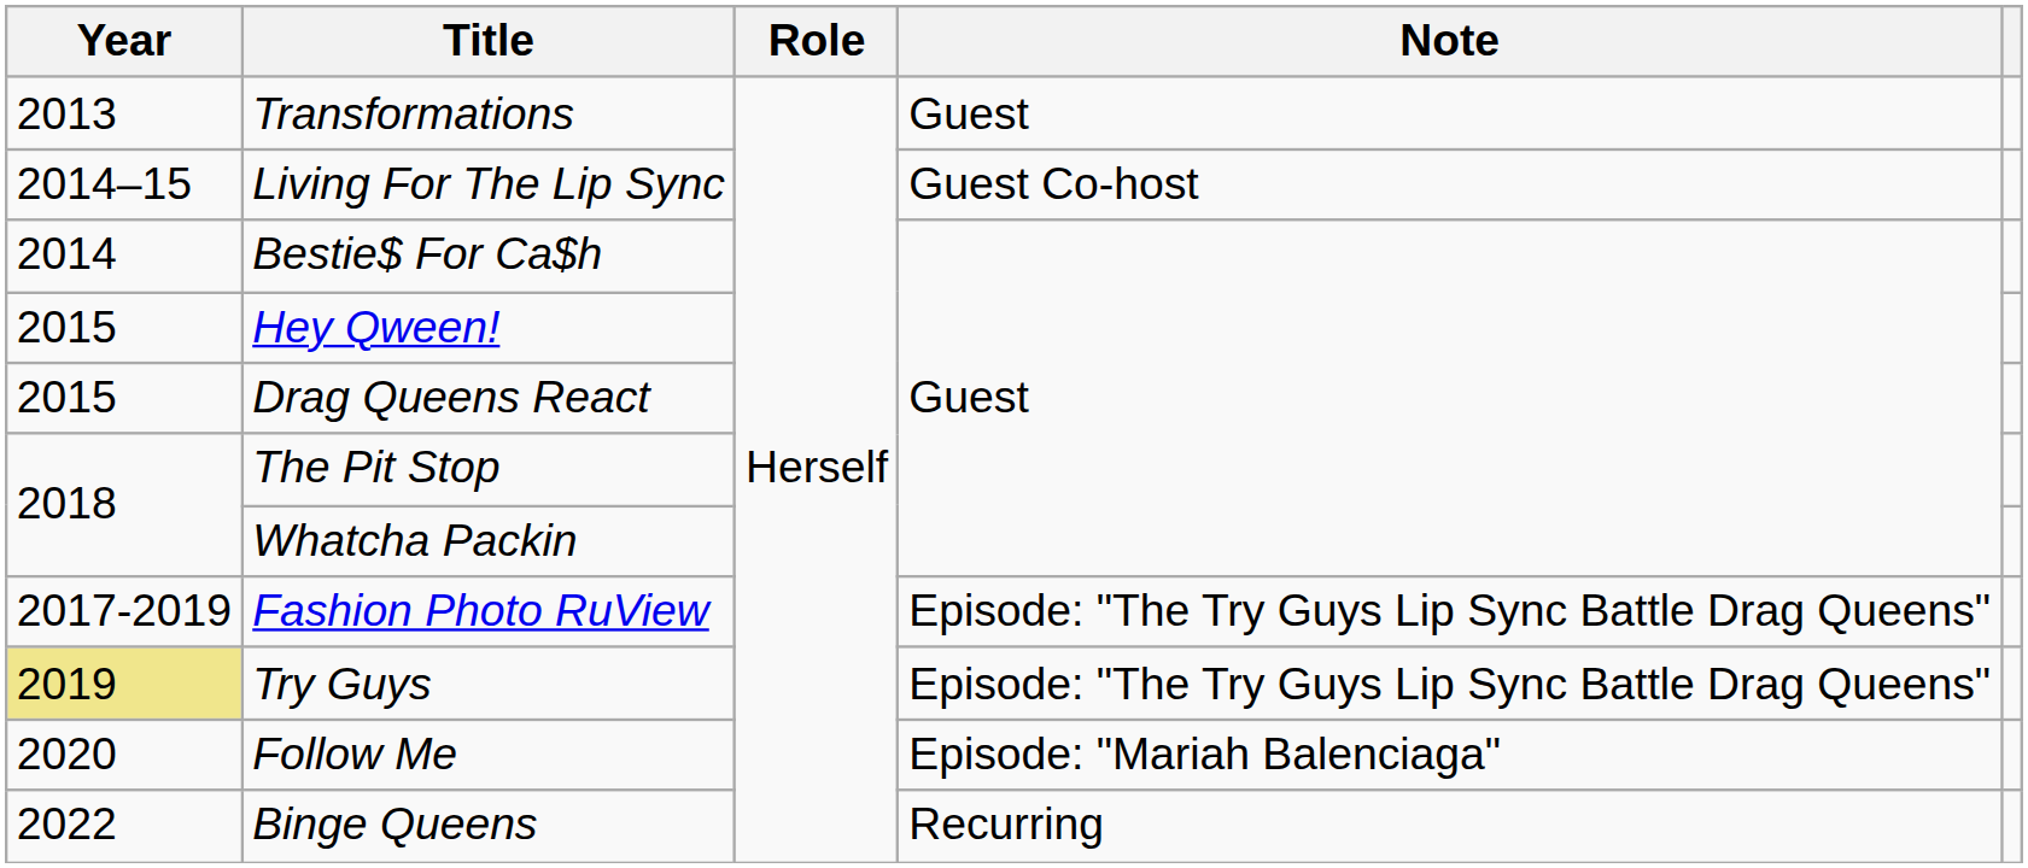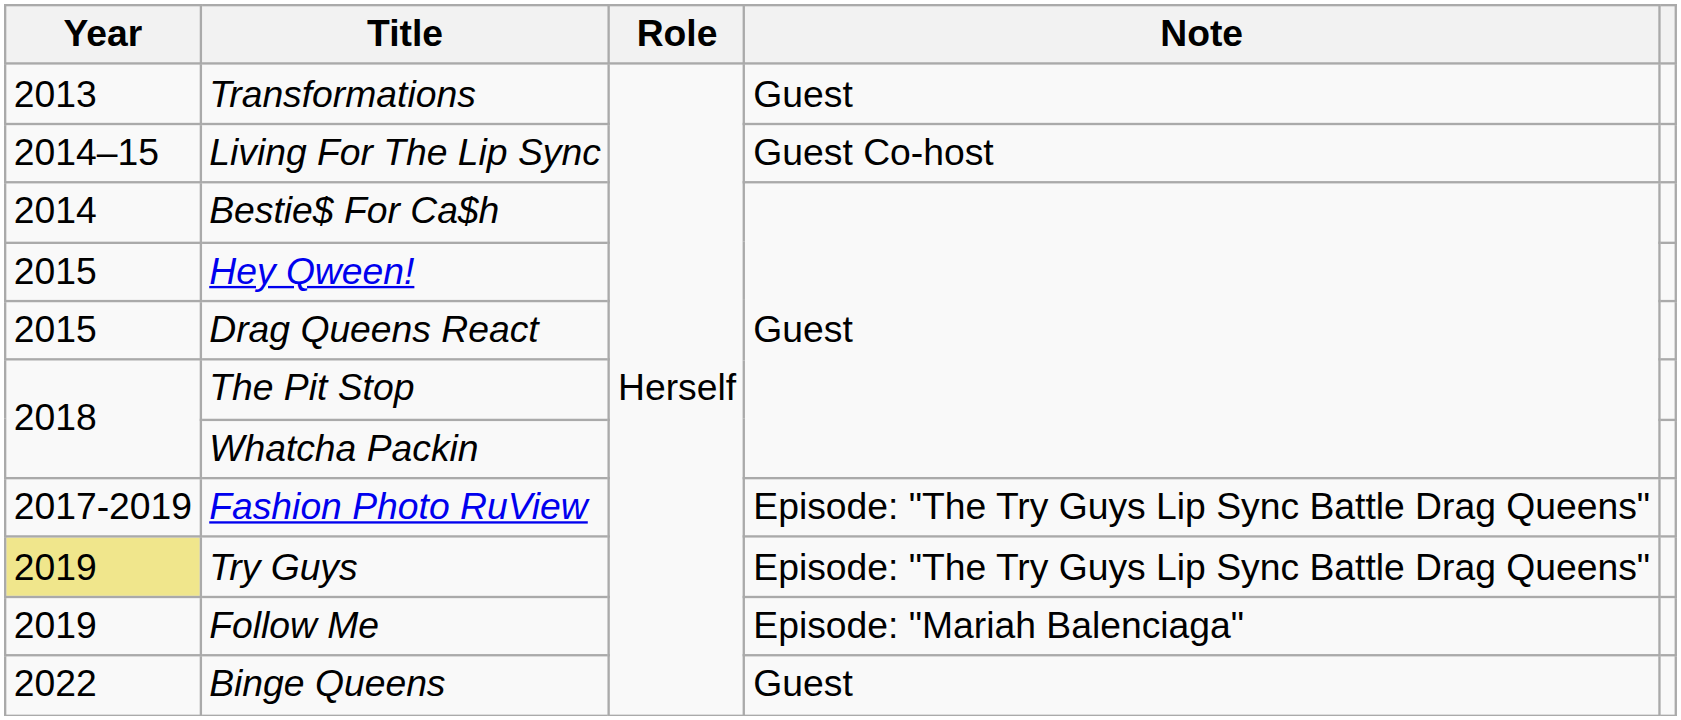 <table class="wikitable plainrowheaders sortable">
 <tr>
 <th scope="col">Year</th>
 <th scope="col">Title</th>
 <th scope="col">Role</th>
 <th scope="col">Note</th>
 <th></th>
 </tr>
 <tr>
 <td>2013</td>
 <td><em>Transformations</em></td>
 <td rowspan="11">Herself</td>
 <td>Guest</td>
 <td style="text-align: center;"></td>
 </tr>
 <tr>
 <td>2014–15</td>
 <td scope="row"><em>Living For The Lip Sync</em></td>
 <td>Guest Co-host</td>
 <td style="text-align: center;"></td>
 </tr>
 <tr>
 <td>2014</td>
 <td><em>Bestie$ For Ca$h</em></td>
 <td rowspan="5">Guest</td>
 <td style="text-align: center;"></td>
 </tr>
 <tr>
 <td>2015</td>
 <td><em><a href='#'>Hey Qween!</a></em></td>
 <td style="text-align: center;"></td>
 </tr>
 <tr>
 <td>2015</td>
 <td><em>Drag Queens React</em></td>
 <td style="text-align: center;"></td>
 </tr>
 <tr>
 <td rowspan="2">2018</td>
 <td><em>The Pit Stop</em></td>
 <td style="text-align: center;"></td>
 </tr>
 <tr>
 <td><em>Whatcha Packin</em></td>
 <td style="text-align: center;"></td>
 </tr>
 <tr>
 <td>2017-2019</td>
 <td><em><a href='#'>Fashion Photo RuView</a></em></td>
 <td>Episode: "The Try Guys Lip Sync Battle Drag Queens"</td>
 <td style="text-align: center;"></td>
 </tr>
 <tr>
 <td style="background: khaki;">2019</td>
 <td><em>Try Guys</em></td>
 <td>Episode: "The Try Guys Lip Sync Battle Drag Queens"</td>
 <td style="text-align: center;"></td>
 </tr>
 <tr>
-<td>2020</td>
+<td>2019</td>
 <td><em>Follow Me</em></td>
 <td>Episode: "Mariah Balenciaga"</td>
 <td style="text-align: center;"></td>
 </tr>
 <tr>
 <td>2022</td>
 <td><em>Binge Queens</em></td>
-<td>Recurring</td>
+<td>Guest</td>
 <td style="text-align: center;"></td>
 </tr>
 </table>
